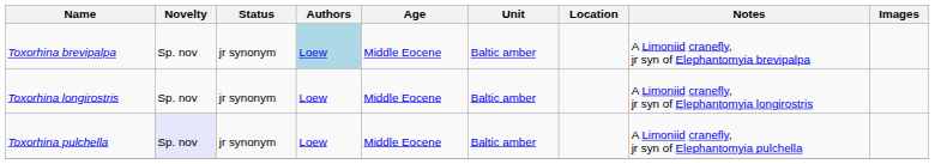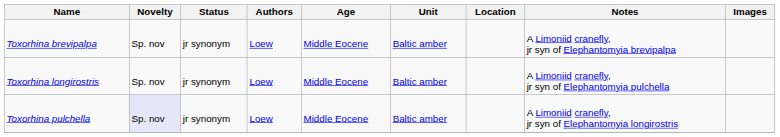 <table class="wikitable sortable" align="center" width="100%">
 <tr>
 <th>Name</th>
 <th>Novelty</th>
 <th>Status</th>
 <th>Authors</th>
 <th>Age</th>
 <th>Unit</th>
 <th>Location</th>
 <th>Notes</th>
 <th>Images</th>
 </tr>
 <tr>
 <td><br><em><a href='#'>Toxorhina brevipalpa</a></em></td>
 <td><br>Sp. nov</td>
 <td><br>jr synonym</td>
-<td style="background: lightblue;"><br><a href='#'>Loew</a></td>
+<td><br><a href='#'>Loew</a></td>
 <td><br><a href='#'>Middle Eocene</a></td>
 <td><br><a href='#'>Baltic amber</a></td>
 <td><br></td>
 <td><br>A <a href='#'>Limoniid</a> <a href='#'>cranefly</a>,<br> jr syn of <a href='#'>Elephantomyia brevipalpa</a></td>
 <td><br></td>
 </tr>
 <tr>
 <td><br><em><a href='#'>Toxorhina longirostris</a></em></td>
 <td><br>Sp. nov</td>
 <td><br>jr synonym</td>
 <td><br><a href='#'>Loew</a></td>
 <td><br><a href='#'>Middle Eocene</a></td>
 <td><br><a href='#'>Baltic amber</a></td>
 <td><br></td>
-<td><br>A <a href='#'>Limoniid</a> <a href='#'>cranefly</a>,<br> jr syn of <a href='#'>Elephantomyia longirostris</a></td>
+<td><br>A <a href='#'>Limoniid</a> <a href='#'>cranefly</a>,<br> jr syn of <a href='#'>Elephantomyia pulchella</a></td>
 <td><br></td>
 </tr>
 <tr>
 <td><br><em><a href='#'>Toxorhina pulchella</a></em></td>
 <td style="background: lavender;"><br>Sp. nov</td>
 <td><br>jr synonym</td>
 <td><br><a href='#'>Loew</a></td>
 <td><br><a href='#'>Middle Eocene</a></td>
 <td><br><a href='#'>Baltic amber</a></td>
 <td><br></td>
-<td><br>A <a href='#'>Limoniid</a> <a href='#'>cranefly</a>,<br> jr syn of <a href='#'>Elephantomyia pulchella</a></td>
+<td><br>A <a href='#'>Limoniid</a> <a href='#'>cranefly</a>,<br> jr syn of <a href='#'>Elephantomyia longirostris</a></td>
 <td><br></td>
 </tr>
 <tr>
 </tr>
 </table>
